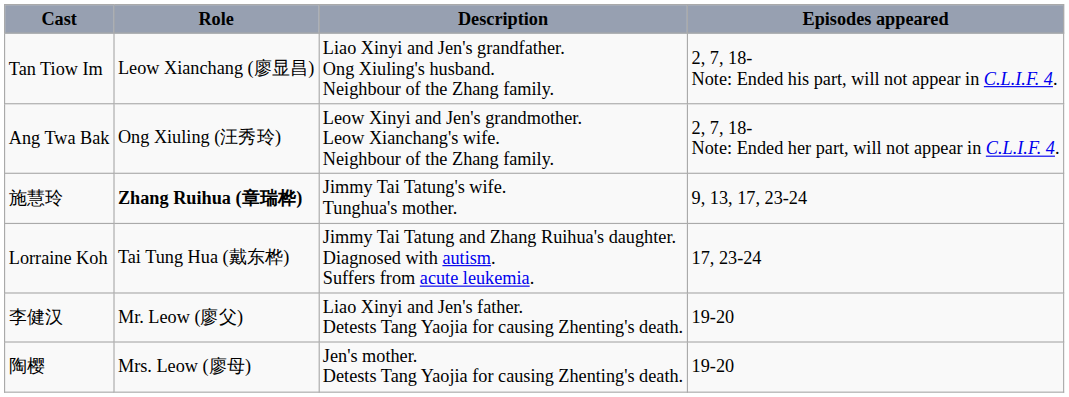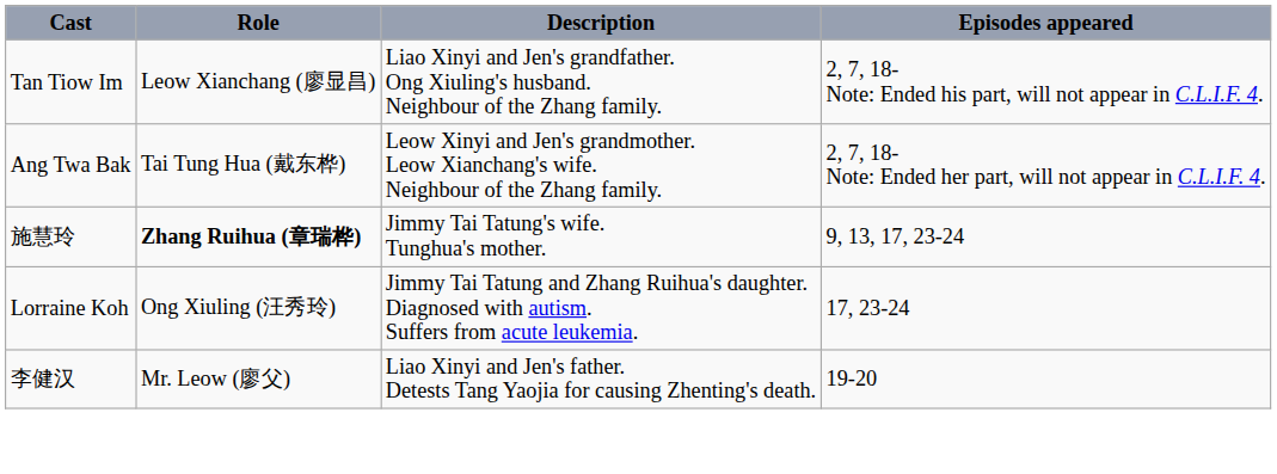 <table class="wikitable">
 <tr>
 <th style="background:#97A0B1">Cast</th>
 <th style="background:#97A0B1">Role</th>
 <th style="background:#97A0B1">Description</th>
 <th style="background:#97A0B1">Episodes appeared</th>
 </tr>
 <tr>
 <td>Tan Tiow Im</td>
 <td>Leow Xianchang (廖显昌)</td>
 <td>Liao Xinyi and Jen's grandfather.<br>Ong Xiuling's husband.<br>Neighbour of the Zhang family.</td>
 <td>2, 7, 18-<br>Note: Ended his part, will not appear in <em><a href='#'>C.L.I.F. 4</a></em>.</td>
 </tr>
 <tr>
 <td>Ang Twa Bak</td>
-<td>Ong Xiuling (汪秀玲)</td>
+<td>Tai Tung Hua (戴东桦)</td>
 <td>Leow Xinyi and Jen's grandmother.<br>Leow Xianchang's wife.<br>Neighbour of the Zhang family.</td>
 <td>2, 7, 18- <br>Note: Ended her part, will not appear in <em><a href='#'>C.L.I.F. 4</a></em>.</td>
 </tr>
 <tr>
 <td>施慧玲</td>
 <td><strong>Zhang Ruihua (章瑞桦)</strong></td>
 <td>Jimmy Tai Tatung's wife.<br>Tunghua's mother.</td>
 <td>9, 13, 17, 23-24</td>
 </tr>
 <tr>
 <td>Lorraine Koh</td>
-<td>Tai Tung Hua (戴东桦)</td>
+<td>Ong Xiuling (汪秀玲)</td>
 <td>Jimmy Tai Tatung and Zhang Ruihua's daughter.<br>Diagnosed with <a href='#'>autism</a>.<br>Suffers from <a href='#'>acute leukemia</a>.</td>
 <td>17, 23-24</td>
 </tr>
 <tr>
 <td>李健汉</td>
 <td>Mr. Leow (廖父)</td>
 <td>Liao Xinyi and Jen's father.<br>Detests Tang Yaojia for causing Zhenting's death.</td>
 <td>19-20</td>
 </tr>
-<tr>
-<td>陶樱</td>
-<td>Mrs. Leow (廖母)</td>
-<td>Jen's mother.<br>Detests Tang Yaojia for causing Zhenting's death.</td>
-<td>19-20</td>
-</tr>
 </table>
